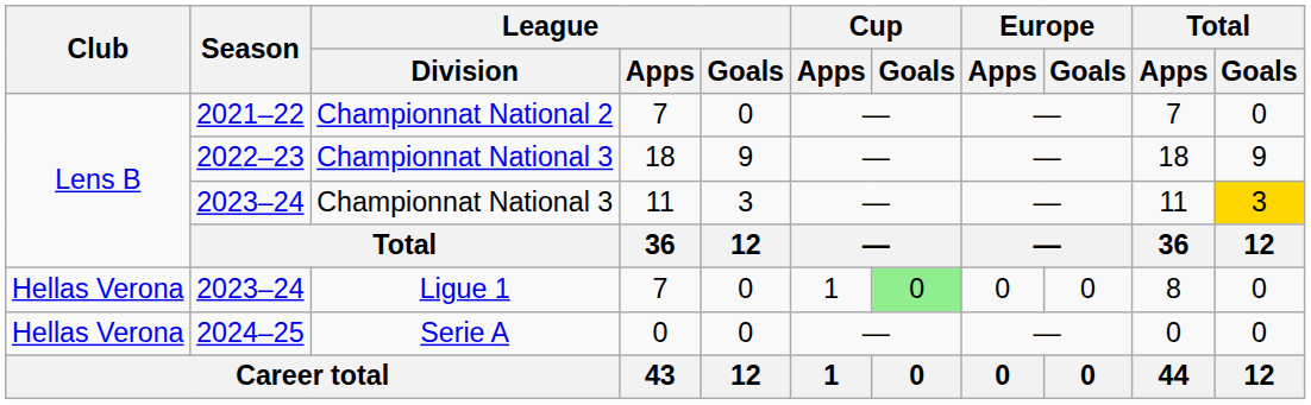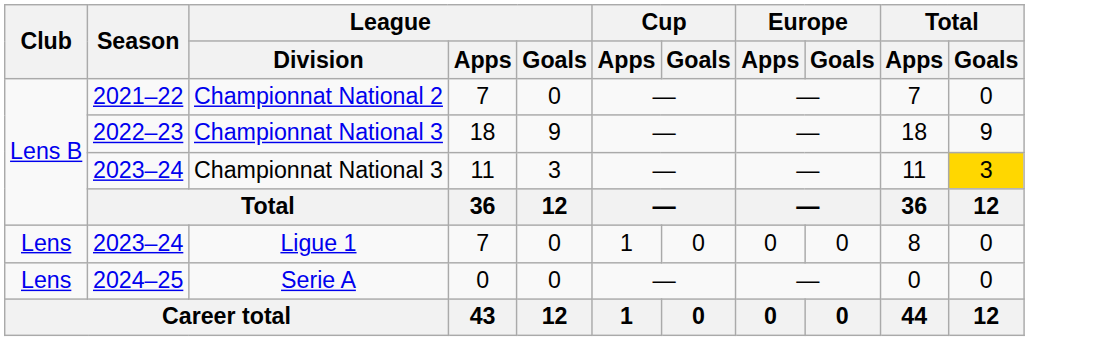 <table class="wikitable" style="text-align:center">
 <tr>
 <th rowspan="2">Club</th>
 <th rowspan="2">Season</th>
 <th colspan="3">League</th>
 <th colspan="2">Cup</th>
 <th colspan="2">Europe</th>
 <th colspan="2">Total</th>
 </tr>
 <tr>
 <th>Division</th>
 <th>Apps</th>
 <th>Goals</th>
 <th>Apps</th>
 <th>Goals</th>
 <th>Apps</th>
 <th>Goals</th>
 <th>Apps</th>
 <th>Goals</th>
 </tr>
 <tr>
 <td rowspan="4"><a href='#'>Lens B</a></td>
 <td><a href='#'>2021–22</a></td>
 <td><a href='#'>Championnat National 2</a></td>
 <td>7</td>
 <td>0</td>
 <td colspan="2">—</td>
 <td colspan="2">—</td>
 <td>7</td>
 <td>0</td>
 </tr>
 <tr>
 <td><a href='#'>2022–23</a></td>
 <td><a href='#'>Championnat National 3</a></td>
 <td>18</td>
 <td>9</td>
 <td colspan="2">—</td>
 <td colspan="2">—</td>
 <td>18</td>
 <td>9</td>
 </tr>
 <tr>
 <td><a href='#'>2023–24</a></td>
 <td>Championnat National 3</td>
 <td>11</td>
 <td>3</td>
 <td colspan="2">—</td>
 <td colspan="2">—</td>
 <td>11</td>
 <td style="background: gold;">3</td>
 </tr>
 <tr>
 <th colspan="2">Total</th>
 <th>36</th>
 <th>12</th>
 <th colspan="2">—</th>
 <th colspan="2">—</th>
 <th>36</th>
 <th>12</th>
 </tr>
 <tr>
-<td><a href='#'>Hellas Verona</a></td>
+<td><a href='#'>Lens</a></td>
 <td><a href='#'>2023–24</a></td>
 <td><a href='#'>Ligue 1</a></td>
 <td>7</td>
 <td>0</td>
 <td>1</td>
-<td style="background: lightgreen;">0</td>
+<td>0</td>
 <td>0</td>
 <td>0</td>
 <td>8</td>
 <td>0</td>
 </tr>
 <tr>
-<td><a href='#'>Hellas Verona</a></td>
+<td><a href='#'>Lens</a></td>
 <td><a href='#'>2024–25</a></td>
 <td><a href='#'>Serie A</a></td>
 <td>0</td>
 <td>0</td>
 <td colspan="2">—</td>
 <td colspan="2">—</td>
 <td>0</td>
 <td>0</td>
 </tr>
 <tr>
 <th colspan="3">Career total</th>
 <th>43</th>
 <th>12</th>
 <th>1</th>
 <th>0</th>
 <th>0</th>
 <th>0</th>
 <th>44</th>
 <th>12</th>
 </tr>
 </table>
